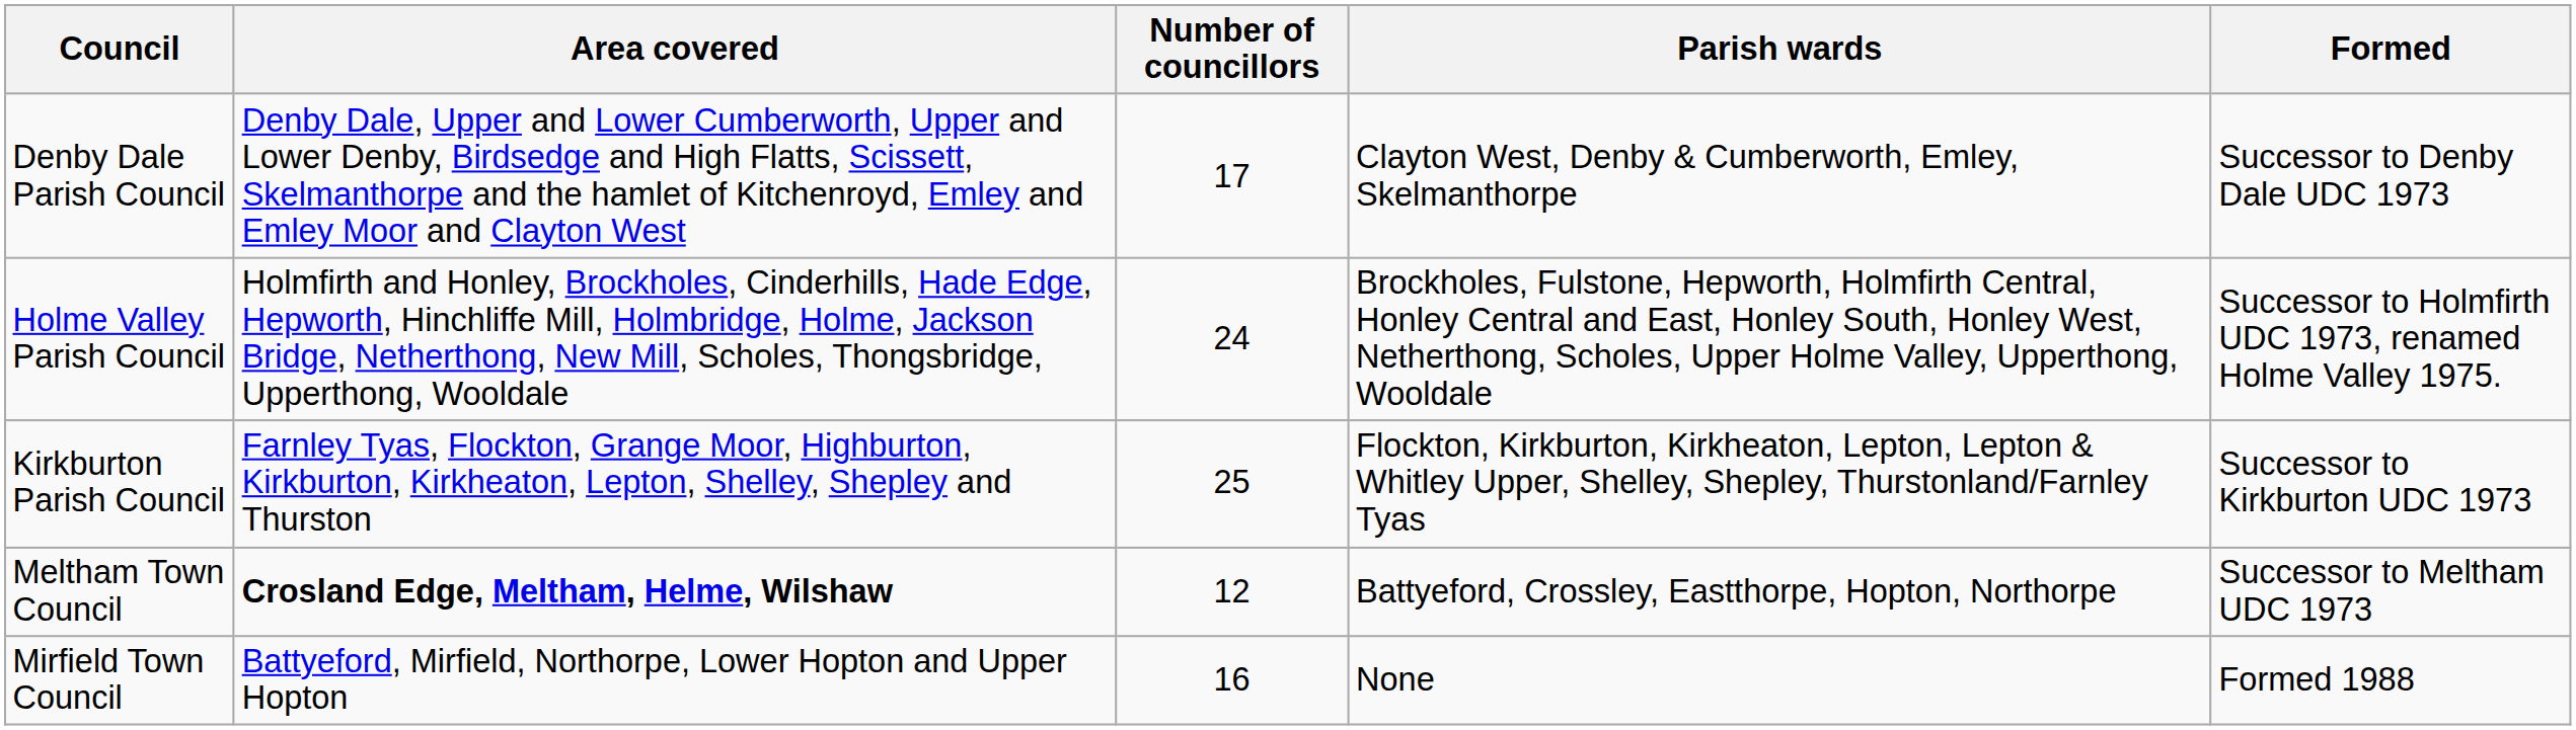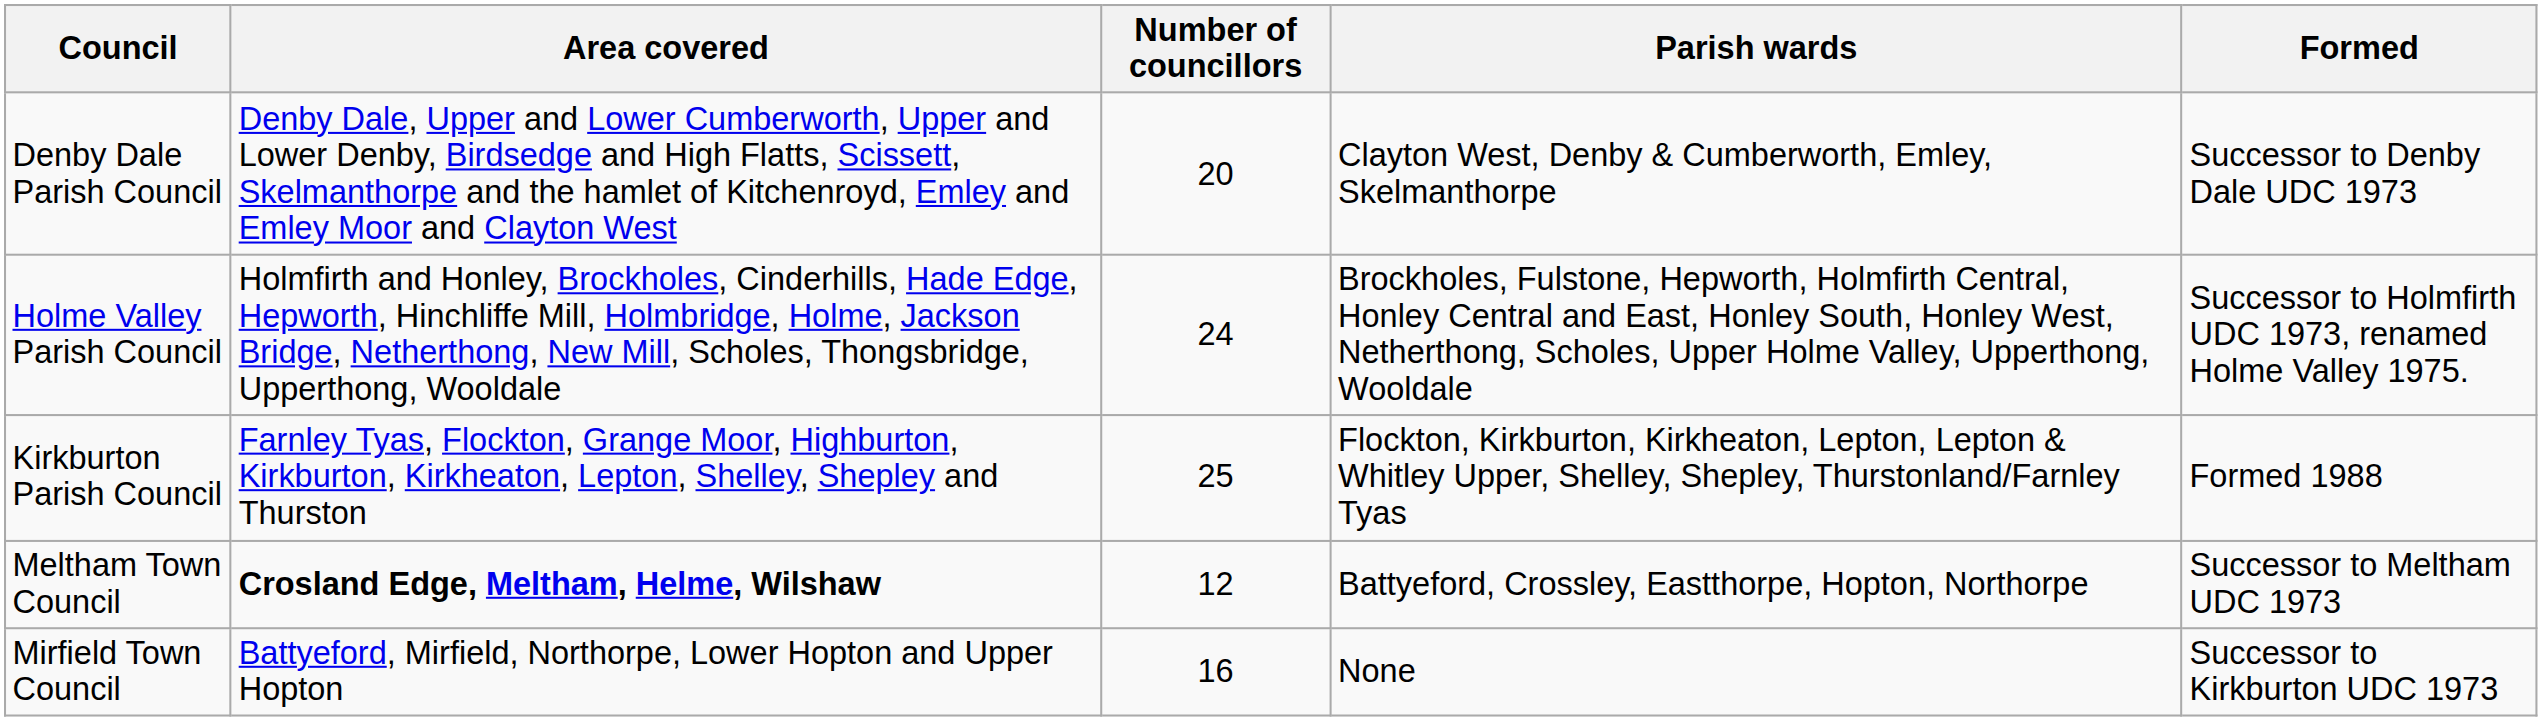 <table class="wikitable">
 <tr>
 <th>Council</th>
 <th>Area covered</th>
 <th>Number of councillors</th>
 <th>Parish wards</th>
 <th>Formed</th>
 </tr>
 <tr>
 <td>Denby Dale Parish Council</td>
 <td><a href='#'>Denby Dale</a>, <a href='#'>Upper</a> and <a href='#'>Lower Cumberworth</a>, <a href='#'>Upper</a> and Lower Denby, <a href='#'>Birdsedge</a> and High Flatts, <a href='#'>Scissett</a>, <a href='#'>Skelmanthorpe</a> and the hamlet of Kitchenroyd, <a href='#'>Emley</a> and <a href='#'>Emley Moor</a> and <a href='#'>Clayton West</a></td>
-<td style="text-align:center; vertical-align:middle;">17</td>
+<td style="text-align:center; vertical-align:middle;">20</td>
 <td>Clayton West, Denby & Cumberworth, Emley, Skelmanthorpe</td>
 <td>Successor to Denby Dale UDC 1973</td>
 </tr>
 <tr>
 <td><a href='#'>Holme Valley</a> Parish Council</td>
 <td>Holmfirth and Honley, <a href='#'>Brockholes</a>, Cinderhills, <a href='#'>Hade Edge</a>, <a href='#'>Hepworth</a>, Hinchliffe Mill, <a href='#'>Holmbridge</a>, <a href='#'>Holme</a>, <a href='#'>Jackson Bridge</a>, <a href='#'>Netherthong</a>, <a href='#'>New Mill</a>, Scholes, Thongsbridge, Upperthong, Wooldale</td>
 <td style="text-align:center; vertical-align:middle;">24</td>
 <td>Brockholes, Fulstone, Hepworth, Holmfirth Central, Honley Central and East, Honley South, Honley West, Netherthong, Scholes, Upper Holme Valley, Upperthong, Wooldale</td>
 <td>Successor to Holmfirth UDC 1973, renamed Holme Valley 1975.</td>
 </tr>
 <tr>
 <td>Kirkburton Parish Council</td>
 <td><a href='#'>Farnley Tyas</a>, <a href='#'>Flockton</a>, <a href='#'>Grange Moor</a>, <a href='#'>Highburton</a>, <a href='#'>Kirkburton</a>, <a href='#'>Kirkheaton</a>, <a href='#'>Lepton</a>, <a href='#'>Shelley</a>, <a href='#'>Shepley</a> and Thurston</td>
 <td style="text-align:center; vertical-align:middle;">25</td>
 <td>Flockton, Kirkburton, Kirkheaton, Lepton, Lepton & Whitley Upper, Shelley, Shepley, Thurstonland/Farnley Tyas</td>
-<td>Successor to Kirkburton UDC 1973</td>
+<td>Formed 1988</td>
 </tr>
 <tr>
 <td>Meltham Town Council</td>
 <td><strong>Crosland Edge, <a href='#'>Meltham</a>, <a href='#'>Helme</a>, Wilshaw</strong></td>
 <td style="text-align:center; vertical-align:middle;">12</td>
 <td>Battyeford, Crossley, Eastthorpe, Hopton, Northorpe</td>
 <td>Successor to Meltham UDC 1973</td>
 </tr>
 <tr>
 <td>Mirfield Town Council</td>
 <td><a href='#'>Battyeford</a>, Mirfield, Northorpe, Lower Hopton and Upper Hopton</td>
 <td style="text-align:center; vertical-align:middle;">16</td>
 <td>None</td>
-<td>Formed 1988</td>
+<td>Successor to Kirkburton UDC 1973</td>
 </tr>
 </table>
